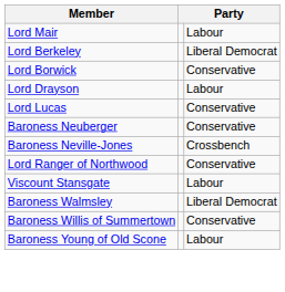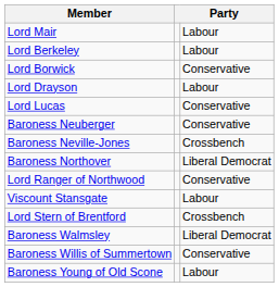 <table class="wikitable">
 <tr>
 <th>Member</th>
 <th colspan=2>Party</th>
 </tr>
 <tr>
 <td><a href='#'>Lord Mair</a></td>
 <td></td>
 <td>Labour</td>
 </tr>
 <tr>
 <td><a href='#'>Lord Berkeley</a></td>
 <td></td>
-<td>Liberal Democrat</td>
+<td>Labour</td>
 </tr>
 <tr>
 <td><a href='#'>Lord Borwick</a></td>
 <td></td>
 <td>Conservative</td>
 </tr>
 <tr>
 <td><a href='#'>Lord Drayson</a></td>
 <td></td>
 <td>Labour</td>
 </tr>
 <tr>
 <td><a href='#'>Lord Lucas</a></td>
 <td></td>
 <td>Conservative</td>
 </tr>
 <tr>
 <td><a href='#'>Baroness Neuberger</a></td>
 <td></td>
 <td>Conservative</td>
 </tr>
 <tr>
 <td><a href='#'>Baroness Neville-Jones</a></td>
 <td></td>
 <td>Crossbench</td>
 </tr>
 <tr>
+<td><a href='#'>Baroness Northover</a></td>
+<td></td>
+<td>Liberal Democrat</td>
+</tr>
+<tr>
 <td><a href='#'>Lord Ranger of Northwood</a></td>
 <td></td>
 <td>Conservative</td>
 </tr>
 <tr>
 <td><a href='#'>Viscount Stansgate</a></td>
 <td></td>
 <td>Labour</td>
+</tr>
+<tr>
+<td><a href='#'>Lord Stern of Brentford</a></td>
+<td></td>
+<td>Crossbench</td>
 </tr>
 <tr>
 <td><a href='#'>Baroness Walmsley</a></td>
 <td></td>
 <td>Liberal Democrat</td>
 </tr>
 <tr>
 <td><a href='#'>Baroness Willis of Summertown</a></td>
 <td></td>
 <td>Conservative</td>
 </tr>
 <tr>
 <td><a href='#'>Baroness Young of Old Scone</a></td>
 <td></td>
 <td>Labour</td>
 </tr>
 </table>
